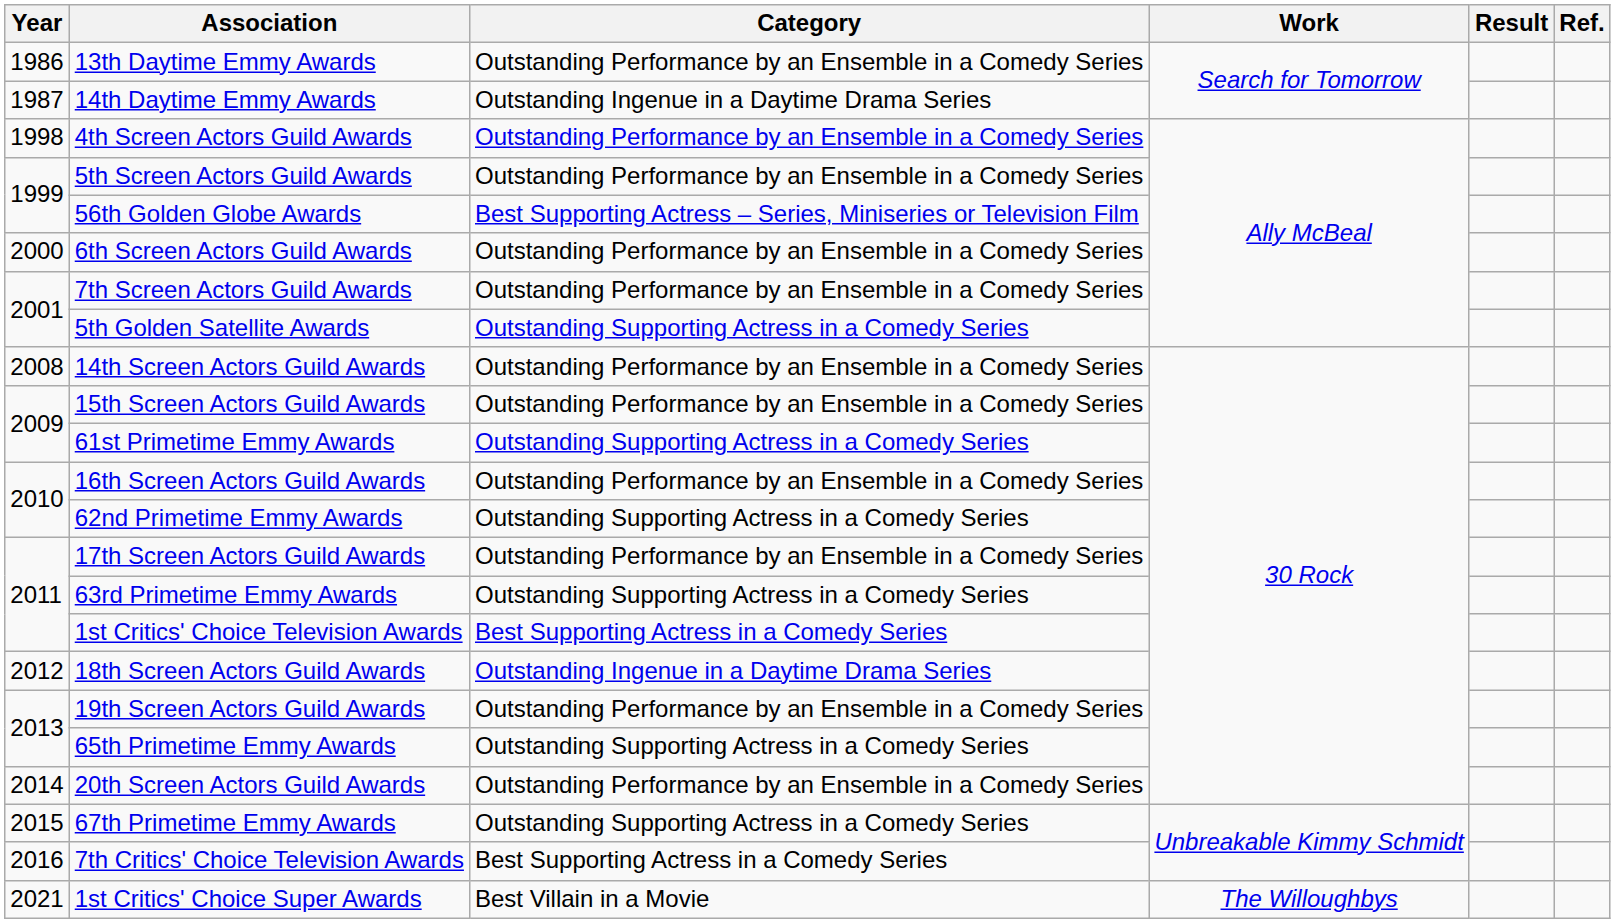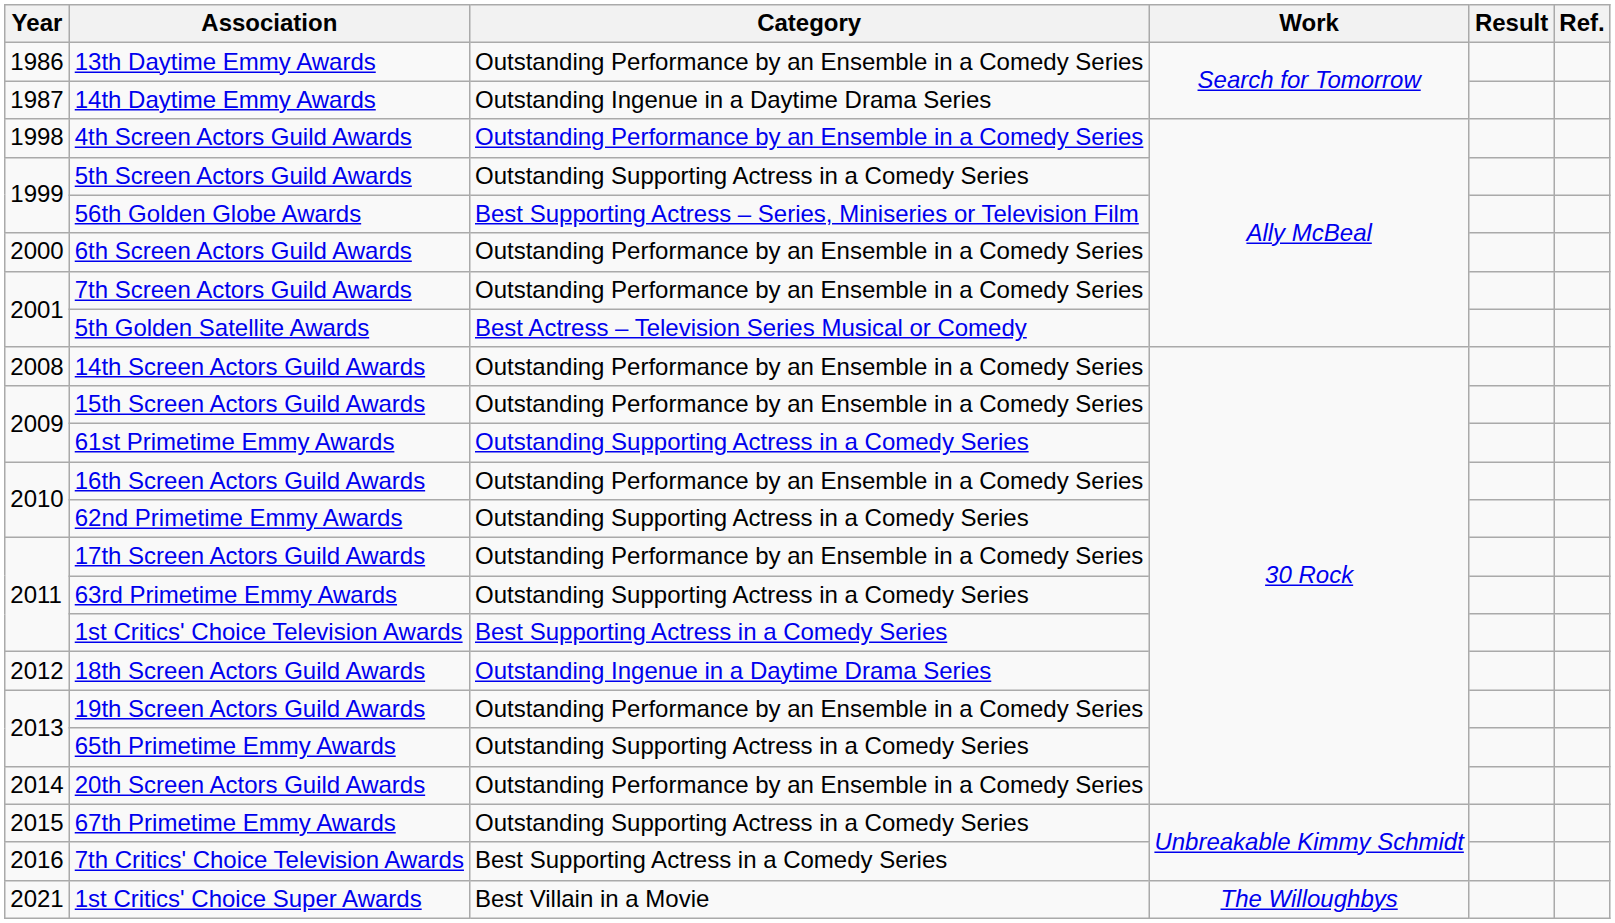 <table class="wikitable sortable">
 <tr>
 <th>Year</th>
 <th>Association</th>
 <th>Category</th>
 <th>Work</th>
 <th>Result</th>
 <th class=unsortable>Ref.</th>
 </tr>
 <tr>
 <td>1986</td>
 <td><a href='#'>13th Daytime Emmy Awards</a></td>
 <td>Outstanding Performance by an Ensemble in a Comedy Series</td>
 <td rowspan="2" style="text-align: center;"><em><a href='#'>Search for Tomorrow</a></em></td>
 <td></td>
 <td></td>
 </tr>
 <tr>
 <td>1987</td>
 <td><a href='#'>14th Daytime Emmy Awards</a></td>
 <td>Outstanding Ingenue in a Daytime Drama Series</td>
 <td></td>
 <td></td>
 </tr>
 <tr>
 <td>1998</td>
 <td><a href='#'>4th Screen Actors Guild Awards</a></td>
 <td><a href='#'>Outstanding Performance by an Ensemble in a Comedy Series</a></td>
 <td rowspan="6" style="text-align: center;"><em><a href='#'>Ally McBeal</a></em></td>
 <td></td>
 <td></td>
 </tr>
 <tr>
 <td rowspan="2">1999</td>
 <td><a href='#'>5th Screen Actors Guild Awards</a></td>
-<td>Outstanding Performance by an Ensemble in a Comedy Series</td>
+<td>Outstanding Supporting Actress in a Comedy Series</td>
 <td></td>
 <td></td>
 </tr>
 <tr>
 <td><a href='#'>56th Golden Globe Awards</a></td>
 <td><a href='#'>Best Supporting Actress – Series, Miniseries or Television Film</a></td>
 <td></td>
 <td></td>
 </tr>
 <tr>
 <td>2000</td>
 <td><a href='#'>6th Screen Actors Guild Awards</a></td>
 <td>Outstanding Performance by an Ensemble in a Comedy Series</td>
 <td></td>
 <td></td>
 </tr>
 <tr>
 <td rowspan="2">2001</td>
 <td><a href='#'>7th Screen Actors Guild Awards</a></td>
 <td>Outstanding Performance by an Ensemble in a Comedy Series</td>
 <td></td>
 <td></td>
 </tr>
 <tr>
 <td><a href='#'>5th Golden Satellite Awards</a></td>
-<td><a href='#'>Outstanding Supporting Actress in a Comedy Series</a></td>
+<td><a href='#'>Best Actress – Television Series Musical or Comedy</a></td>
 <td></td>
 <td></td>
 </tr>
 <tr>
 <td>2008</td>
 <td><a href='#'>14th Screen Actors Guild Awards</a></td>
 <td>Outstanding Performance by an Ensemble in a Comedy Series</td>
 <td rowspan="12" style="text-align: center;"><em><a href='#'>30 Rock</a></em></td>
 <td></td>
 <td></td>
 </tr>
 <tr>
 <td rowspan="2">2009</td>
 <td><a href='#'>15th Screen Actors Guild Awards</a></td>
 <td>Outstanding Performance by an Ensemble in a Comedy Series</td>
 <td></td>
 <td></td>
 </tr>
 <tr>
 <td><a href='#'>61st Primetime Emmy Awards</a></td>
 <td><a href='#'>Outstanding Supporting Actress in a Comedy Series</a></td>
 <td></td>
 <td></td>
 </tr>
 <tr>
 <td rowspan="2">2010</td>
 <td><a href='#'>16th Screen Actors Guild Awards</a></td>
 <td>Outstanding Performance by an Ensemble in a Comedy Series</td>
 <td></td>
 <td></td>
 </tr>
 <tr>
 <td><a href='#'>62nd Primetime Emmy Awards</a></td>
 <td>Outstanding Supporting Actress in a Comedy Series</td>
 <td></td>
 <td></td>
 </tr>
 <tr>
 <td rowspan="3">2011</td>
 <td><a href='#'>17th Screen Actors Guild Awards</a></td>
 <td>Outstanding Performance by an Ensemble in a Comedy Series</td>
 <td></td>
 <td></td>
 </tr>
 <tr>
 <td><a href='#'>63rd Primetime Emmy Awards</a></td>
 <td>Outstanding Supporting Actress in a Comedy Series</td>
 <td></td>
 <td></td>
 </tr>
 <tr>
 <td><a href='#'>1st Critics' Choice Television Awards</a></td>
 <td><a href='#'>Best Supporting Actress in a Comedy Series</a></td>
 <td></td>
 <td></td>
 </tr>
 <tr>
 <td>2012</td>
 <td><a href='#'>18th Screen Actors Guild Awards</a></td>
 <td><a href='#'>Outstanding Ingenue in a Daytime Drama Series</a></td>
 <td></td>
 <td></td>
 </tr>
 <tr>
 <td rowspan="2">2013</td>
 <td><a href='#'>19th Screen Actors Guild Awards</a></td>
 <td>Outstanding Performance by an Ensemble in a Comedy Series</td>
 <td></td>
 <td></td>
 </tr>
 <tr>
 <td><a href='#'>65th Primetime Emmy Awards</a></td>
 <td>Outstanding Supporting Actress in a Comedy Series</td>
 <td></td>
 <td></td>
 </tr>
 <tr>
 <td>2014</td>
 <td><a href='#'>20th Screen Actors Guild Awards</a></td>
 <td>Outstanding Performance by an Ensemble in a Comedy Series</td>
 <td></td>
 <td></td>
 </tr>
 <tr>
 <td>2015</td>
 <td><a href='#'>67th Primetime Emmy Awards</a></td>
 <td>Outstanding Supporting Actress in a Comedy Series</td>
 <td rowspan="2" style="text-align: center;"><em><a href='#'>Unbreakable Kimmy Schmidt</a></em></td>
 <td></td>
 <td></td>
 </tr>
 <tr>
 <td>2016</td>
 <td><a href='#'>7th Critics' Choice Television Awards</a></td>
 <td>Best Supporting Actress in a Comedy Series</td>
 <td></td>
 <td></td>
 </tr>
 <tr>
 <td>2021</td>
 <td><a href='#'>1st Critics' Choice Super Awards</a></td>
 <td>Best Villain in a Movie</td>
 <td style="text-align:center;"><em><a href='#'>The Willoughbys</a></em></td>
 <td></td>
 <td></td>
 </tr>
 </table>
